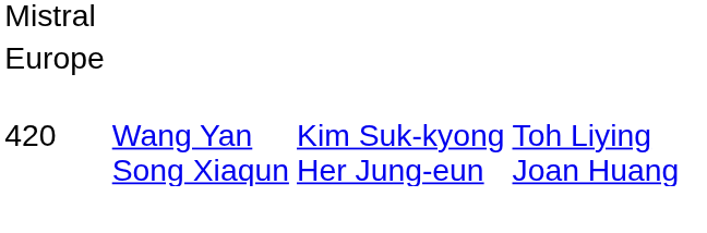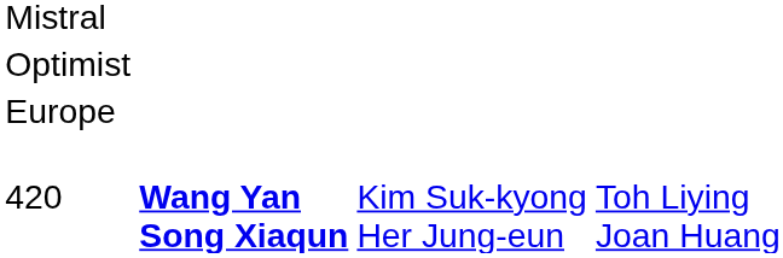 <table>
 <tr>
 <td>Mistral<br></td>
+<td></td>
+<td></td>
+<td></td>
+</tr>
+<tr>
+<td>Optimist<br></td>
 <td></td>
 <td></td>
 <td></td>
 </tr>
 <tr>
 <td>Europe<br></td>
 <td></td>
 <td></td>
 <td></td>
 </tr>
 <tr>
 <td>420<br></td>
-<td><br><a href='#'>Wang Yan</a><br><a href='#'>Song Xiaqun</a></td>
+<td><strong><br><a href='#'>Wang Yan</a><br><a href='#'>Song Xiaqun</a></strong></td>
 <td><br><a href='#'>Kim Suk-kyong</a><br><a href='#'>Her Jung-eun</a></td>
 <td><br><a href='#'>Toh Liying</a><br><a href='#'>Joan Huang</a></td>
 </tr>
 </table>
